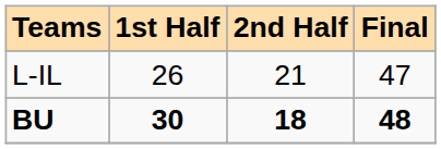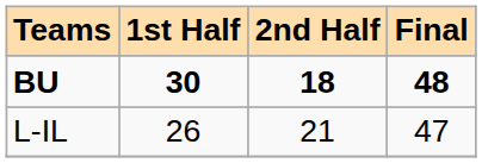 <table class="wikitable" align=right>
 <tr bgcolor=#ffdead align=center>
 <td><strong>Teams</strong></td>
 <td><strong>1st Half</strong></td>
 <td><strong>2nd Half</strong></td>
 <td><strong>Final</strong></td>
 </tr>
 <tr>
+<td><strong>BU</strong></td>
+<td align=center><strong>30</strong></td>
+<td align=center><strong>18</strong></td>
+<td align=center><strong>48</strong></td>
+</tr>
+<tr>
 <td>L-IL</td>
 <td align=center>26</td>
 <td align=center>21</td>
 <td align=center>47</td>
 </tr>
 <tr>
-<td><strong>BU</strong></td>
-<td align=center><strong>30</strong></td>
-<td align=center><strong>18</strong></td>
-<td align=center><strong>48</strong></td>
-</tr>
-<tr>
 </tr>
 </table>
